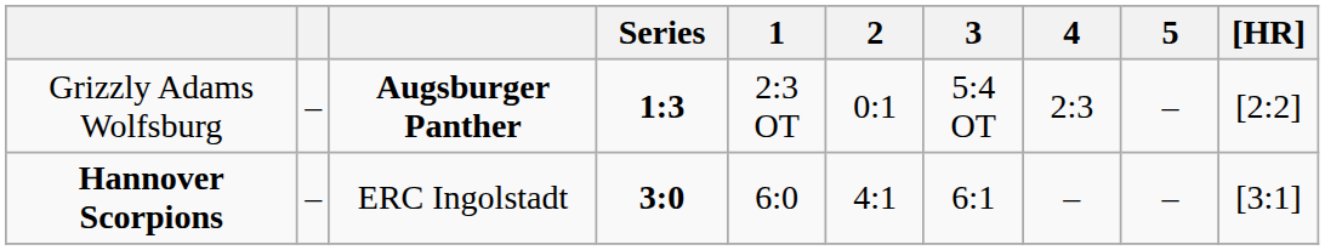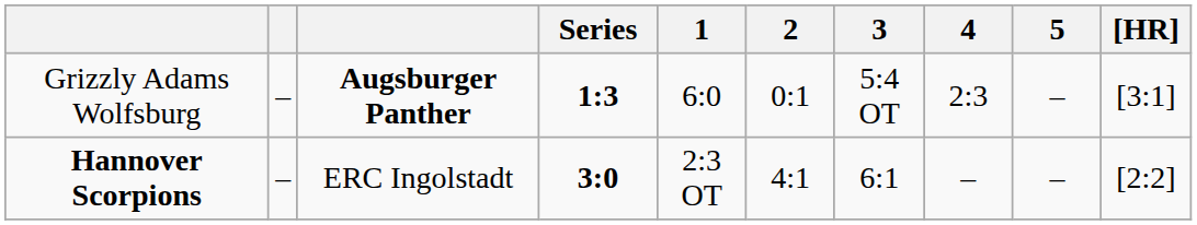 <table class="wikitable" width="70%">
 <tr class="hintergrundfarbe5">
 <th style="width:22,5%;"></th>
 <th style="width:2.5%;"></th>
 <th style="width:22,5%;"></th>
 <th style="width:10%;">Series</th>
 <th style="width:7.5%;">1</th>
 <th style="width:7.5%;">2</th>
 <th style="width:7.5%;">3</th>
 <th style="width:7.5%;">4</th>
 <th style="width:7.5%;">5</th>
 <th style="width:7.5%;">[HR]</th>
 </tr>
 <tr align="center">
 <td>Grizzly Adams Wolfsburg</td>
 <td>–</td>
 <td><strong>Augsburger Panther</strong></td>
 <td><strong>1:3</strong></td>
-<td>2:3 OT</td>
+<td>6:0</td>
 <td>0:1</td>
 <td>5:4 OT</td>
 <td>2:3</td>
 <td>–</td>
-<td>[2:2]</td>
+<td>[3:1]</td>
 </tr>
 <tr align="center">
 <td><strong>Hannover Scorpions</strong></td>
 <td>–</td>
 <td>ERC Ingolstadt</td>
 <td><strong>3:0</strong></td>
-<td>6:0</td>
+<td>2:3 OT</td>
 <td>4:1</td>
 <td>6:1</td>
 <td>–</td>
 <td>–</td>
-<td>[3:1]</td>
+<td>[2:2]</td>
 </tr>
 </table>
